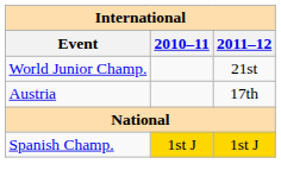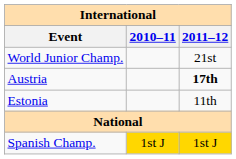 <table class="wikitable" style="text-align:center">
 <tr>
 <th style="background-color: #ffdead; " colspan=3 align=center>International</th>
 </tr>
 <tr>
 <th>Event</th>
 <th><a href='#'>2010–11</a></th>
 <th><a href='#'>2011–12</a></th>
 </tr>
 <tr>
 <td align=left><a href='#'>World Junior Champ.</a></td>
 <td></td>
 <td>21st</td>
 </tr>
 <tr>
 <td align=left> <a href='#'>Austria</a></td>
 <td></td>
-<td>17th</td>
+<td><strong>17th</strong></td>
+</tr>
+<tr>
+<td align=left> <a href='#'>Estonia</a></td>
+<td></td>
+<td>11th</td>
 </tr>
 <tr>
 <th style="background-color: #ffdead; " colspan=3 align=center>National</th>
 </tr>
 <tr>
 <td align=left><a href='#'>Spanish Champ.</a></td>
 <td bgcolor=gold>1st J</td>
 <td bgcolor=gold>1st J</td>
 </tr>
 </table>
